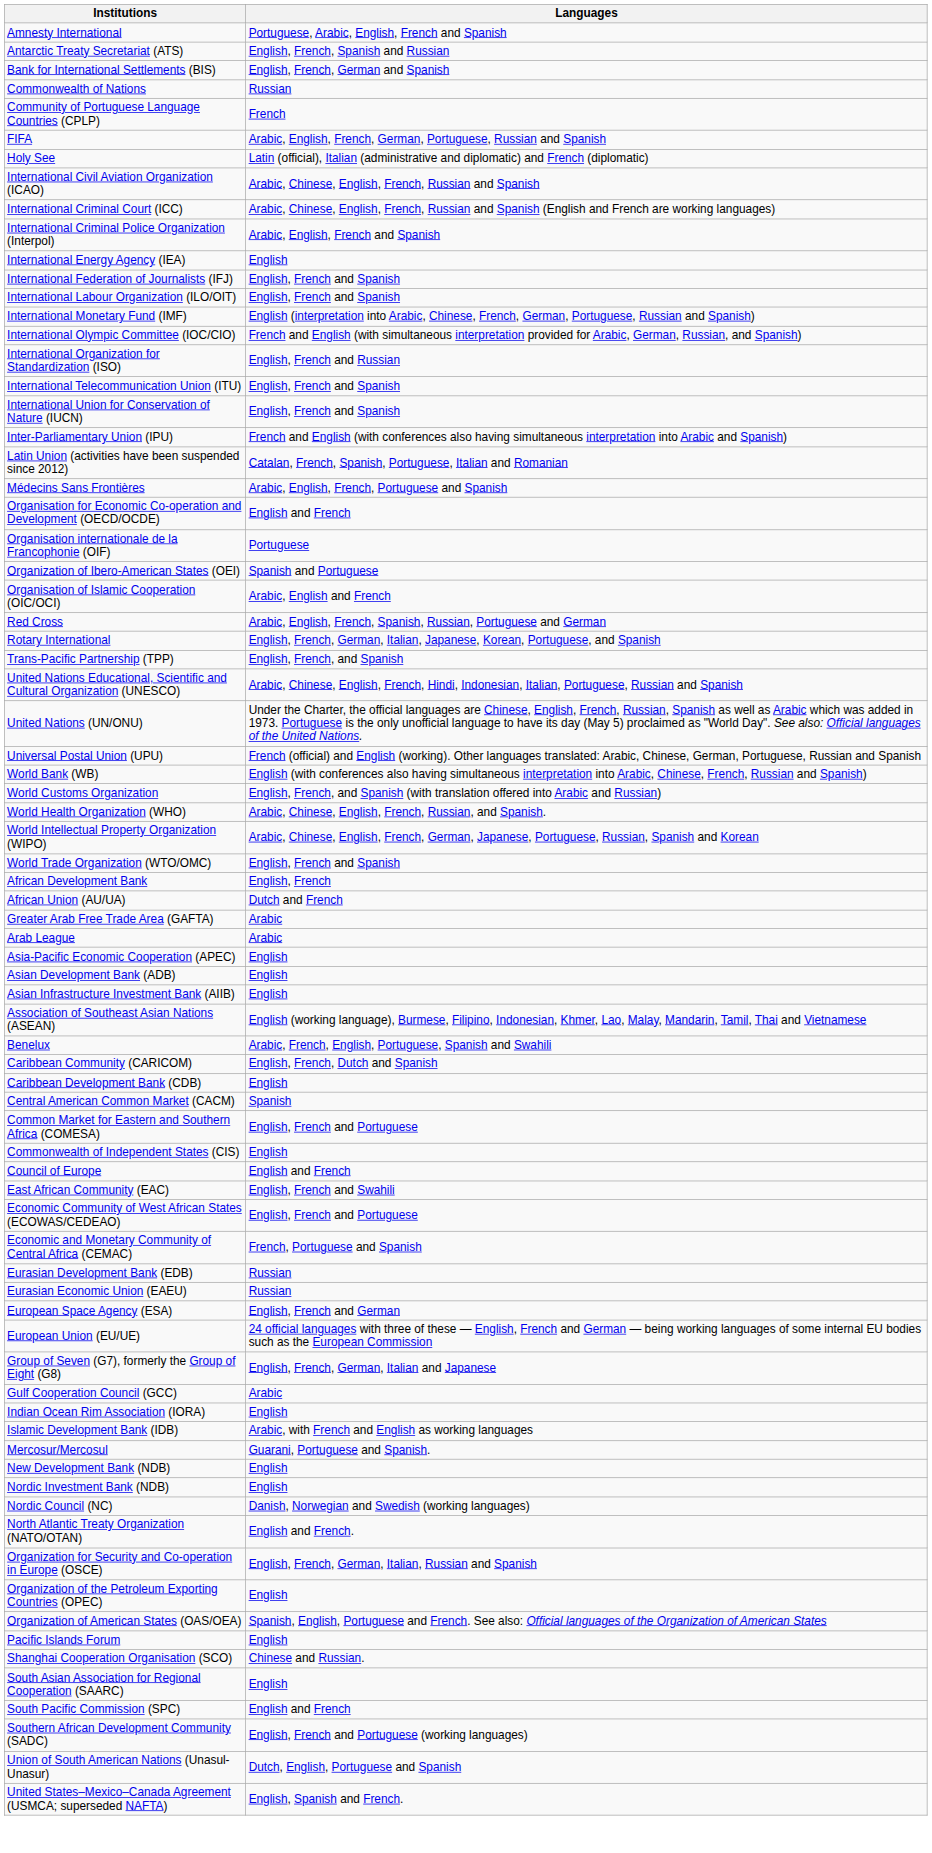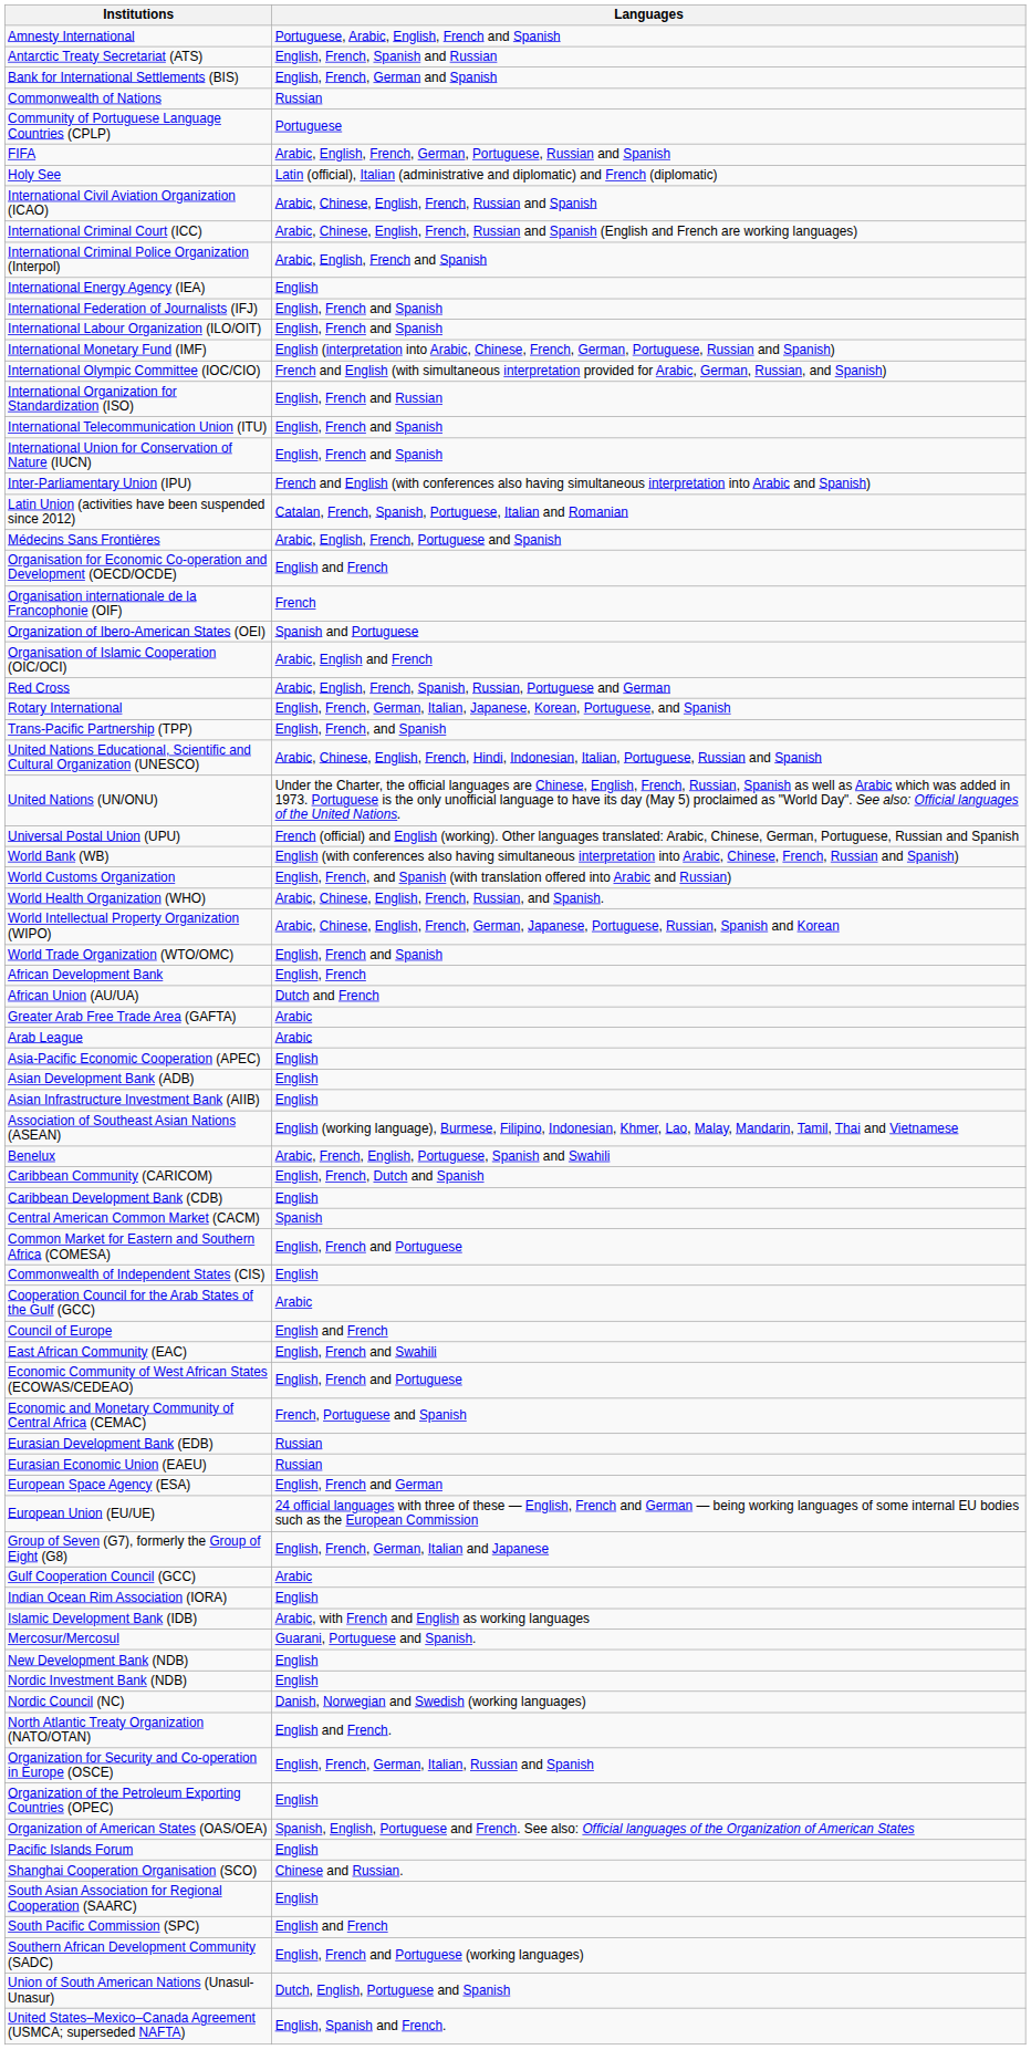 <table class="wikitable sortable">
 <tr>
 <th>Institutions</th>
 <th>Languages</th>
 </tr>
 <tr>
 <td><a href='#'>Amnesty International</a></td>
 <td><a href='#'>Portuguese</a>, <a href='#'>Arabic</a>, <a href='#'>English</a>, <a href='#'>French</a> and <a href='#'>Spanish</a></td>
 </tr>
 <tr>
 <td><a href='#'>Antarctic Treaty Secretariat</a> (ATS)</td>
 <td><a href='#'>English</a>, <a href='#'>French</a>, <a href='#'>Spanish</a> and <a href='#'>Russian</a></td>
 </tr>
 <tr>
 <td><a href='#'>Bank for International Settlements</a> (BIS)</td>
 <td><a href='#'>English</a>, <a href='#'>French</a>, <a href='#'>German</a> and <a href='#'>Spanish</a></td>
 </tr>
 <tr>
 <td><a href='#'>Commonwealth of Nations</a></td>
 <td><a href='#'>Russian</a></td>
 </tr>
 <tr>
 <td><a href='#'>Community of Portuguese Language Countries</a> (CPLP)</td>
-<td><a href='#'>French</a></td>
+<td><a href='#'>Portuguese</a></td>
 </tr>
 <tr>
 <td><a href='#'>FIFA</a></td>
 <td><a href='#'>Arabic</a>, <a href='#'>English</a>, <a href='#'>French</a>, <a href='#'>German</a>, <a href='#'>Portuguese</a>, <a href='#'>Russian</a> and <a href='#'>Spanish</a></td>
 </tr>
 <tr>
 <td><a href='#'>Holy See</a></td>
 <td><a href='#'>Latin</a> (official), <a href='#'>Italian</a> (administrative and diplomatic) and <a href='#'>French</a> (diplomatic)</td>
 </tr>
 <tr>
 <td><a href='#'>International Civil Aviation Organization</a> (ICAO)</td>
 <td><a href='#'>Arabic</a>, <a href='#'>Chinese</a>, <a href='#'>English</a>, <a href='#'>French</a>, <a href='#'>Russian</a> and <a href='#'>Spanish</a></td>
 </tr>
 <tr>
 <td><a href='#'>International Criminal Court</a> (ICC)</td>
 <td><a href='#'>Arabic</a>, <a href='#'>Chinese</a>, <a href='#'>English</a>, <a href='#'>French</a>, <a href='#'>Russian</a> and <a href='#'>Spanish</a> (English and French are working languages)</td>
 </tr>
 <tr>
 <td><a href='#'>International Criminal Police Organization</a> (Interpol)</td>
 <td><a href='#'>Arabic</a>, <a href='#'>English</a>, <a href='#'>French</a> and <a href='#'>Spanish</a></td>
 </tr>
 <tr>
 <td><a href='#'>International Energy Agency</a> (IEA)</td>
 <td><a href='#'>English</a></td>
 </tr>
 <tr>
 <td><a href='#'>International Federation of Journalists</a> (IFJ)</td>
 <td><a href='#'>English</a>, <a href='#'>French</a> and <a href='#'>Spanish</a></td>
 </tr>
 <tr>
 <td><a href='#'>International Labour Organization</a> (ILO/OIT)</td>
 <td><a href='#'>English</a>, <a href='#'>French</a> and <a href='#'>Spanish</a></td>
 </tr>
 <tr>
 <td><a href='#'>International Monetary Fund</a> (IMF)</td>
 <td><a href='#'>English</a> (<a href='#'>interpretation</a> into <a href='#'>Arabic</a>, <a href='#'>Chinese</a>, <a href='#'>French</a>, <a href='#'>German</a>, <a href='#'>Portuguese</a>, <a href='#'>Russian</a> and <a href='#'>Spanish</a>)</td>
 </tr>
 <tr>
 <td><a href='#'>International Olympic Committee</a> (IOC/CIO)</td>
 <td><a href='#'>French</a> and <a href='#'>English</a> (with simultaneous <a href='#'>interpretation</a> provided for <a href='#'>Arabic</a>, <a href='#'>German</a>, <a href='#'>Russian</a>, and <a href='#'>Spanish</a>)</td>
 </tr>
 <tr>
 <td><a href='#'>International Organization for Standardization</a> (ISO)</td>
 <td><a href='#'>English</a>, <a href='#'>French</a> and <a href='#'>Russian</a></td>
 </tr>
 <tr>
 <td><a href='#'>International Telecommunication Union</a> (ITU)</td>
 <td><a href='#'>English</a>, <a href='#'>French</a> and <a href='#'>Spanish</a></td>
 </tr>
 <tr>
 <td><a href='#'>International Union for Conservation of Nature</a> (IUCN)</td>
 <td><a href='#'>English</a>, <a href='#'>French</a> and <a href='#'>Spanish</a></td>
 </tr>
 <tr>
 <td><a href='#'>Inter-Parliamentary Union</a> (IPU)</td>
 <td><a href='#'>French</a> and <a href='#'>English</a> (with conferences also having simultaneous <a href='#'>interpretation</a> into <a href='#'>Arabic</a> and <a href='#'>Spanish</a>)</td>
 </tr>
 <tr>
 <td><a href='#'>Latin Union</a> (activities have been suspended since 2012)</td>
 <td><a href='#'>Catalan</a>, <a href='#'>French</a>, <a href='#'>Spanish</a>, <a href='#'>Portuguese</a>, <a href='#'>Italian</a> and <a href='#'>Romanian</a></td>
 </tr>
 <tr>
 <td><a href='#'>Médecins Sans Frontières</a></td>
 <td><a href='#'>Arabic</a>, <a href='#'>English</a>, <a href='#'>French</a>, <a href='#'>Portuguese</a> and <a href='#'>Spanish</a></td>
 </tr>
 <tr>
 <td><a href='#'>Organisation for Economic Co-operation and Development</a> (OECD/OCDE)</td>
 <td><a href='#'>English</a> and <a href='#'>French</a></td>
 </tr>
 <tr>
 <td><a href='#'>Organisation internationale de la Francophonie</a> (OIF)</td>
-<td><a href='#'>Portuguese</a></td>
+<td><a href='#'>French</a></td>
 </tr>
 <tr>
 <td><a href='#'>Organization of Ibero-American States</a> (OEI)</td>
 <td><a href='#'>Spanish</a> and <a href='#'>Portuguese</a></td>
 </tr>
 <tr>
 <td><a href='#'>Organisation of Islamic Cooperation</a> (OIC/OCI)</td>
 <td><a href='#'>Arabic</a>, <a href='#'>English</a> and <a href='#'>French</a></td>
 </tr>
 <tr>
 <td><a href='#'>Red Cross</a></td>
 <td><a href='#'>Arabic</a>, <a href='#'>English</a>, <a href='#'>French</a>, <a href='#'>Spanish</a>, <a href='#'>Russian</a>, <a href='#'>Portuguese</a> and <a href='#'>German</a></td>
 </tr>
 <tr>
 <td><a href='#'>Rotary International</a></td>
 <td><a href='#'>English</a>, <a href='#'>French</a>, <a href='#'>German</a>, <a href='#'>Italian</a>, <a href='#'>Japanese</a>, <a href='#'>Korean</a>, <a href='#'>Portuguese</a>, and <a href='#'>Spanish</a></td>
 </tr>
 <tr>
 <td><a href='#'>Trans-Pacific Partnership</a> (TPP)</td>
 <td><a href='#'>English</a>, <a href='#'>French</a>, and <a href='#'>Spanish</a></td>
 </tr>
 <tr>
 <td><a href='#'>United Nations Educational, Scientific and Cultural Organization</a> (UNESCO)</td>
 <td><a href='#'>Arabic</a>, <a href='#'>Chinese</a>, <a href='#'>English</a>, <a href='#'>French</a>, <a href='#'>Hindi</a>, <a href='#'>Indonesian</a>, <a href='#'>Italian</a>, <a href='#'>Portuguese</a>, <a href='#'>Russian</a> and <a href='#'>Spanish</a></td>
 </tr>
 <tr>
 <td><a href='#'>United Nations</a> (UN/ONU)</td>
 <td>Under the Charter, the official languages are <a href='#'>Chinese</a>, <a href='#'>English</a>, <a href='#'>French</a>, <a href='#'>Russian</a>, <a href='#'>Spanish</a> as well as <a href='#'>Arabic</a> which was added in 1973. <a href='#'>Portuguese</a> is the only unofficial language to have its day (May 5) proclaimed as "World Day". <em>See also: <a href='#'>Official languages of the United Nations</a>.</em></td>
 </tr>
 <tr>
 <td><a href='#'>Universal Postal Union</a> (UPU)</td>
 <td><a href='#'>French</a> (official) and <a href='#'>English</a> (working). Other languages translated: Arabic, Chinese, German, Portuguese, Russian and Spanish</td>
 </tr>
 <tr>
 <td><a href='#'>World Bank</a> (WB)</td>
 <td><a href='#'>English</a> (with conferences also having simultaneous <a href='#'>interpretation</a> into <a href='#'>Arabic</a>, <a href='#'>Chinese</a>, <a href='#'>French</a>, <a href='#'>Russian</a> and <a href='#'>Spanish</a>)</td>
 </tr>
 <tr>
 <td><a href='#'>World Customs Organization</a></td>
 <td><a href='#'>English</a>, <a href='#'>French</a>, and <a href='#'>Spanish</a> (with translation offered into <a href='#'>Arabic</a> and <a href='#'>Russian</a>)</td>
 </tr>
 <tr>
 <td><a href='#'>World Health Organization</a> (WHO)</td>
 <td><a href='#'>Arabic</a>, <a href='#'>Chinese</a>, <a href='#'>English</a>, <a href='#'>French</a>, <a href='#'>Russian</a>, and <a href='#'>Spanish</a>.</td>
 </tr>
 <tr>
 <td><a href='#'>World Intellectual Property Organization</a> (WIPO)</td>
 <td><a href='#'>Arabic</a>, <a href='#'>Chinese</a>, <a href='#'>English</a>, <a href='#'>French</a>, <a href='#'>German</a>, <a href='#'>Japanese</a>, <a href='#'>Portuguese</a>, <a href='#'>Russian</a>, <a href='#'>Spanish</a> and <a href='#'>Korean</a></td>
 </tr>
 <tr>
 <td><a href='#'>World Trade Organization</a> (WTO/OMC)</td>
 <td><a href='#'>English</a>, <a href='#'>French</a> and <a href='#'>Spanish</a></td>
 </tr>
 <tr>
 <td><a href='#'>African Development Bank</a></td>
 <td><a href='#'>English</a>, <a href='#'>French</a></td>
 </tr>
 <tr>
 <td><a href='#'>African Union</a> (AU/UA)</td>
 <td><a href='#'>Dutch</a> and <a href='#'>French</a></td>
 </tr>
 <tr>
 <td><a href='#'>Greater Arab Free Trade Area</a> (GAFTA)</td>
 <td><a href='#'>Arabic</a></td>
 </tr>
 <tr>
 <td><a href='#'>Arab League</a></td>
 <td><a href='#'>Arabic</a></td>
 </tr>
 <tr>
 <td><a href='#'>Asia-Pacific Economic Cooperation</a> (APEC)</td>
 <td><a href='#'>English</a></td>
 </tr>
 <tr>
 <td><a href='#'>Asian Development Bank</a> (ADB)</td>
 <td><a href='#'>English</a></td>
 </tr>
 <tr>
 <td><a href='#'>Asian Infrastructure Investment Bank</a> (AIIB)</td>
 <td><a href='#'>English</a></td>
 </tr>
 <tr>
 <td><a href='#'>Association of Southeast Asian Nations</a> (ASEAN)</td>
 <td><a href='#'>English</a> (working language), <a href='#'>Burmese</a>, <a href='#'>Filipino</a>, <a href='#'>Indonesian</a>, <a href='#'>Khmer</a>, <a href='#'>Lao</a>, <a href='#'>Malay</a>, <a href='#'>Mandarin</a>, <a href='#'>Tamil</a>, <a href='#'>Thai</a> and <a href='#'>Vietnamese</a></td>
 </tr>
 <tr>
 <td><a href='#'>Benelux</a></td>
 <td><a href='#'>Arabic</a>, <a href='#'>French</a>, <a href='#'>English</a>, <a href='#'>Portuguese</a>, <a href='#'>Spanish</a> and <a href='#'>Swahili</a></td>
 </tr>
 <tr>
 <td><a href='#'>Caribbean Community</a> (CARICOM)</td>
 <td><a href='#'>English</a>, <a href='#'>French</a>, <a href='#'>Dutch</a> and <a href='#'>Spanish</a></td>
 </tr>
 <tr>
 <td><a href='#'>Caribbean Development Bank</a> (CDB)</td>
 <td><a href='#'>English</a></td>
 </tr>
 <tr>
 <td><a href='#'>Central American Common Market</a> (CACM)</td>
 <td><a href='#'>Spanish</a></td>
 </tr>
 <tr>
 <td><a href='#'>Common Market for Eastern and Southern Africa</a> (COMESA)</td>
 <td><a href='#'>English</a>, <a href='#'>French</a> and <a href='#'>Portuguese</a></td>
 </tr>
 <tr>
 <td><a href='#'>Commonwealth of Independent States</a> (CIS)</td>
 <td><a href='#'>English</a></td>
 </tr>
 <tr>
+<td><a href='#'>Cooperation Council for the Arab States of the Gulf</a> (GCC)</td>
+<td><a href='#'>Arabic</a></td>
+</tr>
+<tr>
 <td><a href='#'>Council of Europe</a></td>
 <td><a href='#'>English</a> and <a href='#'>French</a></td>
 </tr>
 <tr>
 <td><a href='#'>East African Community</a> (EAC)</td>
 <td><a href='#'>English</a>, <a href='#'>French</a> and <a href='#'>Swahili</a></td>
 </tr>
 <tr>
 <td><a href='#'>Economic Community of West African States</a> (ECOWAS/CEDEAO)</td>
 <td><a href='#'>English</a>, <a href='#'>French</a> and <a href='#'>Portuguese</a></td>
 </tr>
 <tr>
 <td><a href='#'>Economic and Monetary Community of Central Africa</a> (CEMAC)</td>
 <td><a href='#'>French</a>, <a href='#'>Portuguese</a> and <a href='#'>Spanish</a></td>
 </tr>
 <tr>
 <td><a href='#'>Eurasian Development Bank</a> (EDB)</td>
 <td><a href='#'>Russian</a></td>
 </tr>
 <tr>
 <td><a href='#'>Eurasian Economic Union</a> (EAEU)</td>
 <td><a href='#'>Russian</a></td>
 </tr>
 <tr>
 <td><a href='#'>European Space Agency</a> (ESA)</td>
 <td><a href='#'>English</a>, <a href='#'>French</a> and <a href='#'>German</a></td>
 </tr>
 <tr>
 <td><a href='#'>European Union</a> (EU/UE)</td>
 <td><a href='#'>24 official languages</a> with three of these — <a href='#'>English</a>, <a href='#'>French</a> and <a href='#'>German</a> — being working languages of some internal EU bodies such as the <a href='#'>European Commission</a></td>
 </tr>
 <tr>
 <td><a href='#'>Group of Seven</a> (G7), formerly the <a href='#'>Group of Eight</a> (G8)</td>
 <td><a href='#'>English</a>, <a href='#'>French</a>, <a href='#'>German</a>, <a href='#'>Italian</a> and <a href='#'>Japanese</a></td>
 </tr>
 <tr>
 <td><a href='#'>Gulf Cooperation Council</a> (GCC)</td>
 <td><a href='#'>Arabic</a></td>
 </tr>
 <tr>
 <td><a href='#'>Indian Ocean Rim Association</a> (IORA)</td>
 <td><a href='#'>English</a></td>
 </tr>
 <tr>
 <td><a href='#'>Islamic Development Bank</a> (IDB)</td>
 <td><a href='#'>Arabic</a>, with <a href='#'>French</a> and <a href='#'>English</a> as working languages</td>
 </tr>
 <tr>
 <td><a href='#'>Mercosur/Mercosul</a></td>
 <td><a href='#'>Guarani</a>, <a href='#'>Portuguese</a> and <a href='#'>Spanish</a>.</td>
 </tr>
 <tr>
 <td><a href='#'>New Development Bank</a> (NDB)</td>
 <td><a href='#'>English</a></td>
 </tr>
 <tr>
 <td><a href='#'>Nordic Investment Bank</a> (NDB)</td>
 <td><a href='#'>English</a></td>
 </tr>
 <tr>
 <td><a href='#'>Nordic Council</a> (NC)</td>
 <td><a href='#'>Danish</a>, <a href='#'>Norwegian</a> and <a href='#'>Swedish</a> (working languages)</td>
 </tr>
 <tr>
 <td><a href='#'>North Atlantic Treaty Organization</a> (NATO/OTAN)</td>
 <td><a href='#'>English</a> and <a href='#'>French</a>.</td>
 </tr>
 <tr>
 <td><a href='#'>Organization for Security and Co-operation in Europe</a> (OSCE)</td>
 <td><a href='#'>English</a>, <a href='#'>French</a>, <a href='#'>German</a>, <a href='#'>Italian</a>, <a href='#'>Russian</a> and <a href='#'>Spanish</a></td>
 </tr>
 <tr>
 <td><a href='#'>Organization of the Petroleum Exporting Countries</a> (OPEC)</td>
 <td><a href='#'>English</a></td>
 </tr>
 <tr>
 <td><a href='#'>Organization of American States</a> (OAS/OEA)</td>
 <td><a href='#'>Spanish</a>, <a href='#'>English</a>, <a href='#'>Portuguese</a> and <a href='#'>French</a>. See also: <em><a href='#'>Official languages of the Organization of American States</a></em></td>
 </tr>
 <tr>
 <td><a href='#'>Pacific Islands Forum</a></td>
 <td><a href='#'>English</a></td>
 </tr>
 <tr>
 <td><a href='#'>Shanghai Cooperation Organisation</a> (SCO)</td>
 <td><a href='#'>Chinese</a> and <a href='#'>Russian</a>.</td>
 </tr>
 <tr>
 <td><a href='#'>South Asian Association for Regional Cooperation</a> (SAARC)</td>
 <td><a href='#'>English</a></td>
 </tr>
 <tr>
 <td><a href='#'>South Pacific Commission</a> (SPC)</td>
 <td><a href='#'>English</a> and <a href='#'>French</a></td>
 </tr>
 <tr>
 <td><a href='#'>Southern African Development Community</a> (SADC)</td>
 <td><a href='#'>English</a>, <a href='#'>French</a> and <a href='#'>Portuguese</a> (working languages)</td>
 </tr>
 <tr>
 <td><a href='#'>Union of South American Nations</a> (Unasul-Unasur)</td>
 <td><a href='#'>Dutch</a>, <a href='#'>English</a>, <a href='#'>Portuguese</a> and <a href='#'>Spanish</a></td>
 </tr>
 <tr>
 <td><a href='#'>United States–Mexico–Canada Agreement</a> (USMCA; superseded <a href='#'>NAFTA</a>)</td>
 <td><a href='#'>English</a>, <a href='#'>Spanish</a> and <a href='#'>French</a>.</td>
 </tr>
 </table>
